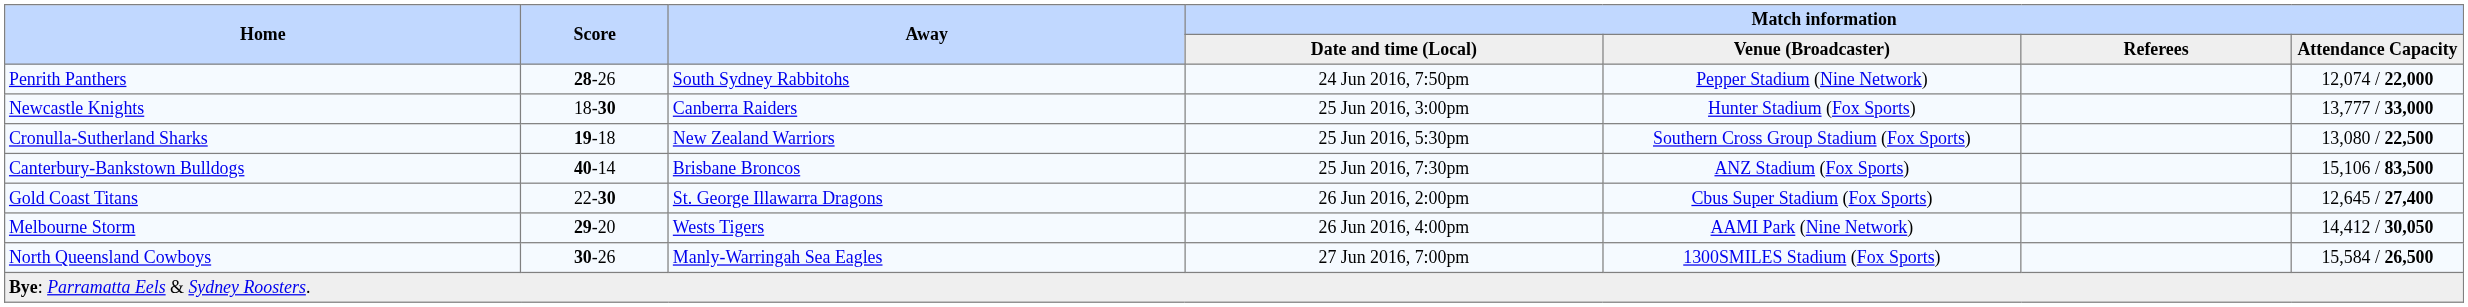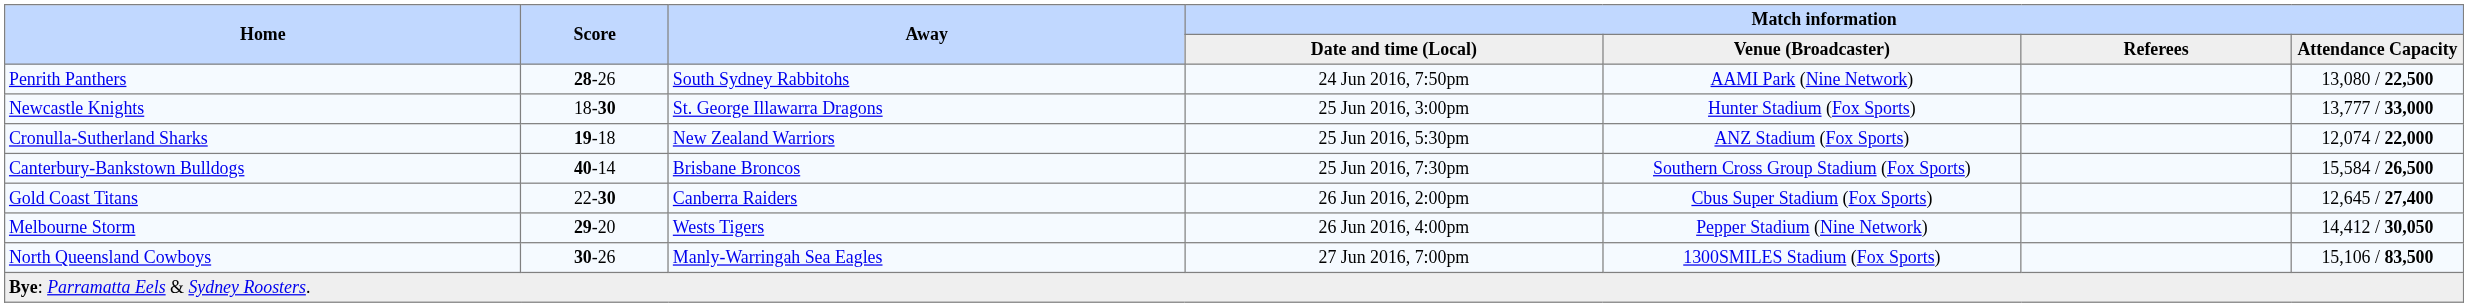 <table border="1" cellpadding="3" cellspacing="0" style="border-collapse:collapse; font-size:90%; width:100%;">
 <tr style="background:#c1d8ff;">
 <th rowspan="2" style="width:21%;">Home</th>
 <th rowspan="2" style="width:6%;">Score</th>
 <th rowspan="2" style="width:21%;">Away</th>
 <th colspan=6>Match information</th>
 </tr>
 <tr style="background:#efefef;">
 <th width=17%>Date and time (Local)</th>
 <th width="17%">Venue (Broadcaster)</th>
 <th width=11%>Referees</th>
 <th width=7%>Attendance <strong>Capacity</strong></th>
 </tr>
 <tr style="text-align:center; background:#f5faff;">
 <td align="left"> <a href='#'>Penrith Panthers</a></td>
 <td><strong>28</strong>-26</td>
 <td align="left"> <a href='#'>South Sydney Rabbitohs</a></td>
 <td>24 Jun 2016, 7:50pm</td>
-<td><a href='#'>Pepper Stadium</a>  (<a href='#'>Nine Network</a>)</td>
+<td><a href='#'>AAMI Park</a>  (<a href='#'>Nine Network</a>)</td>
 <td></td>
-<td>12,074 / <strong>22,000</strong></td>
+<td>13,080 / <strong>22,500</strong></td>
 </tr>
 <tr style="text-align:center; background:#f5faff;">
 <td align="left"> <a href='#'>Newcastle Knights</a></td>
 <td>18-<strong>30</strong></td>
-<td align="left"> <a href='#'>Canberra Raiders</a></td>
+<td align="left"> <a href='#'>St. George Illawarra Dragons</a></td>
 <td>25 Jun 2016, 3:00pm</td>
 <td><a href='#'>Hunter Stadium</a>  (<a href='#'>Fox Sports</a>)</td>
 <td></td>
 <td>13,777 / <strong>33,000</strong></td>
 </tr>
 <tr style="text-align:center; background:#f5faff;">
 <td align="left"> <a href='#'>Cronulla-Sutherland Sharks</a></td>
 <td><strong>19</strong>-18</td>
 <td align="left"> <a href='#'>New Zealand Warriors</a></td>
 <td>25 Jun 2016, 5:30pm</td>
-<td><a href='#'>Southern Cross Group Stadium</a>  (<a href='#'>Fox Sports</a>)</td>
+<td><a href='#'>ANZ Stadium</a>  (<a href='#'>Fox Sports</a>)</td>
 <td></td>
-<td>13,080 / <strong>22,500</strong></td>
+<td>12,074 / <strong>22,000</strong></td>
 </tr>
 <tr style="text-align:center; background:#f5faff;">
 <td align="left"> <a href='#'>Canterbury-Bankstown Bulldogs</a></td>
 <td><strong>40</strong>-14</td>
 <td align="left"> <a href='#'>Brisbane Broncos</a></td>
 <td>25 Jun 2016, 7:30pm</td>
-<td><a href='#'>ANZ Stadium</a>  (<a href='#'>Fox Sports</a>)</td>
+<td><a href='#'>Southern Cross Group Stadium</a>  (<a href='#'>Fox Sports</a>)</td>
 <td></td>
-<td>15,106 / <strong>83,500</strong></td>
+<td>15,584 / <strong>26,500</strong></td>
 </tr>
 <tr style="text-align:center; background:#f5faff;">
 <td align="left"> <a href='#'>Gold Coast Titans</a></td>
 <td>22-<strong>30</strong></td>
-<td align="left"> <a href='#'>St. George Illawarra Dragons</a></td>
+<td align="left"> <a href='#'>Canberra Raiders</a></td>
 <td>26 Jun 2016, 2:00pm</td>
 <td><a href='#'>Cbus Super Stadium</a>  (<a href='#'>Fox Sports</a>)</td>
 <td></td>
 <td>12,645 / <strong>27,400</strong></td>
 </tr>
 <tr style="text-align:center; background:#f5faff;">
 <td align="left"> <a href='#'>Melbourne Storm</a></td>
 <td><strong>29</strong>-20</td>
 <td align="left"> <a href='#'>Wests Tigers</a></td>
 <td>26 Jun 2016, 4:00pm</td>
-<td><a href='#'>AAMI Park</a>  (<a href='#'>Nine Network</a>)</td>
+<td><a href='#'>Pepper Stadium</a>  (<a href='#'>Nine Network</a>)</td>
 <td></td>
 <td>14,412 / <strong>30,050</strong></td>
 </tr>
 <tr style="text-align:center; background:#f5faff;">
 <td align="left"> <a href='#'>North Queensland Cowboys</a></td>
 <td><strong>30</strong>-26</td>
 <td align="left"> <a href='#'>Manly-Warringah Sea Eagles</a></td>
 <td>27 Jun 2016, 7:00pm</td>
 <td><a href='#'>1300SMILES Stadium</a>  (<a href='#'>Fox Sports</a>)</td>
 <td></td>
-<td>15,584 / <strong>26,500</strong></td>
+<td>15,106 / <strong>83,500</strong></td>
 </tr>
 <tr style="text-align:center; background:#efefef;">
 <td colspan="7" align="left"><strong>Bye</strong>: <em><a href='#'>Parramatta Eels</a></em> & <em><a href='#'>Sydney Roosters</a></em>.</td>
 </tr>
 </table>
